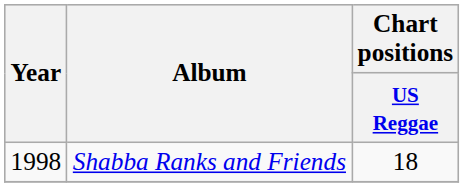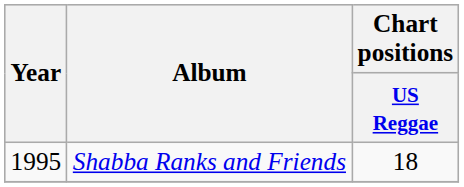 <table class="wikitable" style="text-align:center;">
 <tr>
 <th rowspan="2">Year</th>
 <th rowspan="2">Album</th>
 <th colspan="1">Chart positions</th>
 </tr>
 <tr>
 <th width="40"><small><a href='#'>US Reggae</a></small><br></th>
 </tr>
 <tr>
-<td>1998</td>
+<td>1995</td>
 <td align="left"><em><a href='#'>Shabba Ranks and Friends</a></em></td>
 <td>18</td>
 </tr>
 <tr>
 </tr>
 </table>
